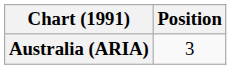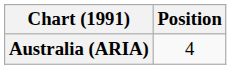 <table class="wikitable plainrowheaders" style="text-align:center">
 <tr>
 <th>Chart (1991)</th>
 <th>Position</th>
 </tr>
 <tr>
 <th scope="row">Australia (ARIA)</th>
-<td>3</td>
+<td>4</td>
 </tr>
 </table>
